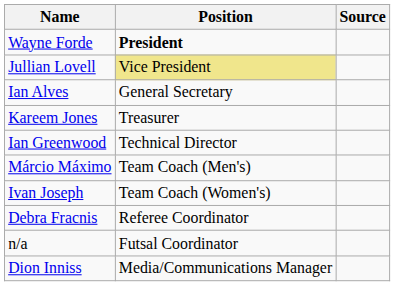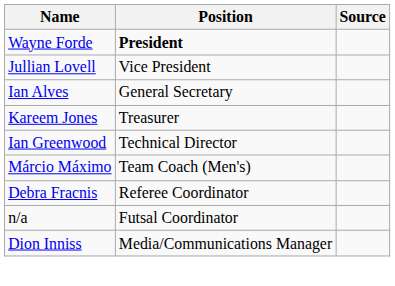 <table class="wikitable">
 <tr>
 <th>Name</th>
 <th>Position</th>
 <th>Source</th>
 </tr>
 <tr>
 <td> <a href='#'>Wayne Forde</a></td>
 <td><strong>President</strong></td>
 <td></td>
 </tr>
 <tr>
 <td> <a href='#'>Jullian Lovell</a></td>
-<td style="background: khaki;">Vice President</td>
+<td>Vice President</td>
 <td></td>
 </tr>
 <tr>
 <td> <a href='#'>Ian Alves</a></td>
 <td>General Secretary</td>
 <td></td>
 </tr>
 <tr>
 <td> <a href='#'>Kareem Jones</a></td>
 <td>Treasurer</td>
 <td></td>
 </tr>
 <tr>
 <td> <a href='#'>Ian Greenwood</a></td>
 <td>Technical Director</td>
 <td></td>
 </tr>
 <tr>
 <td> <a href='#'>Márcio Máximo</a></td>
 <td>Team Coach (Men's)</td>
 <td></td>
 </tr>
 <tr>
-<td> <a href='#'>Ivan Joseph</a></td>
-<td>Team Coach (Women's)</td>
-<td></td>
-</tr>
-<tr>
 <td> <a href='#'>Debra Fracnis</a></td>
 <td>Referee Coordinator</td>
 <td></td>
 </tr>
 <tr>
 <td>n/a</td>
 <td>Futsal Coordinator</td>
 <td></td>
 </tr>
 <tr>
 <td> <a href='#'>Dion Inniss</a></td>
 <td>Media/Communications Manager</td>
 <td></td>
 </tr>
 </table>
